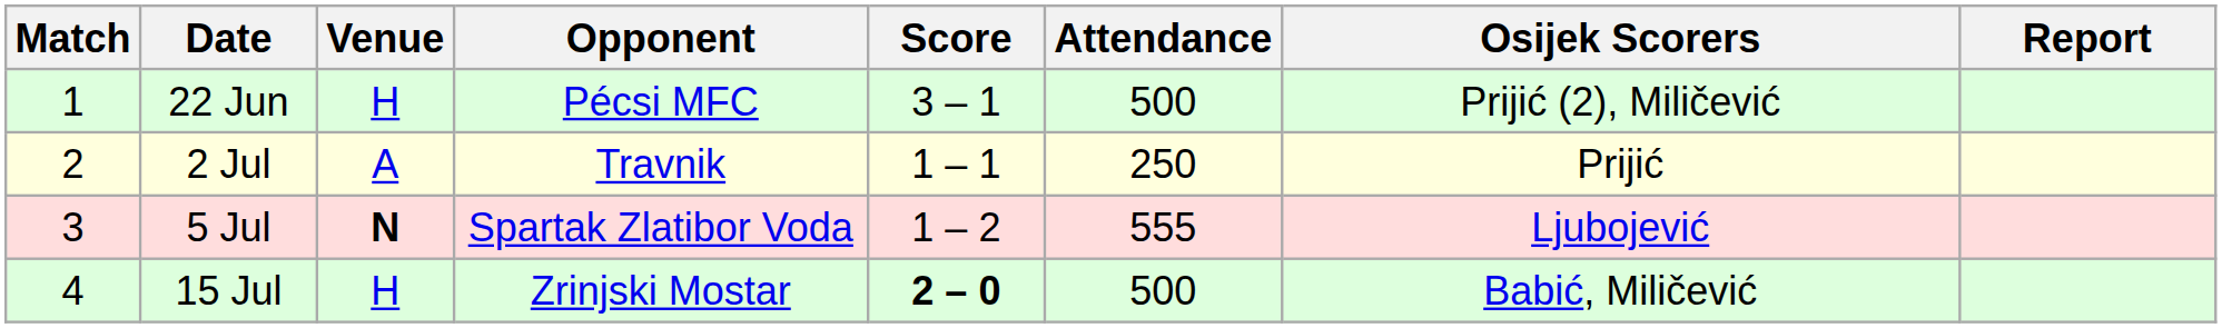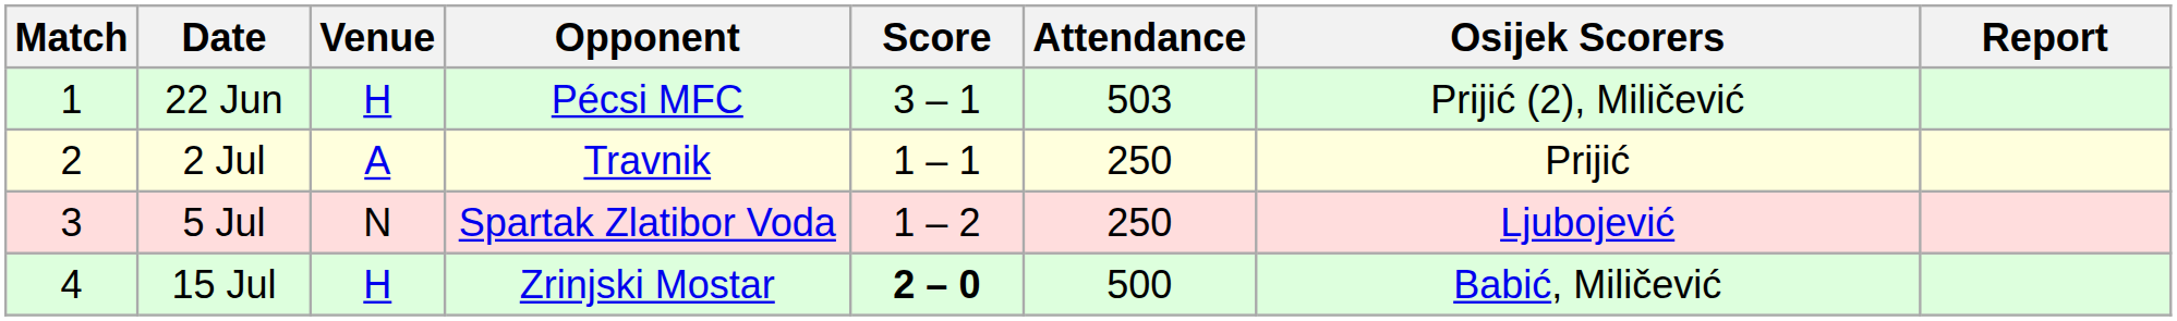 <table class="wikitable sortable" style="text-align: center; font-size:95%;">
 <tr>
 <th width="30">Match</th>
 <th width="60">Date<br></th>
 <th width="20">Venue<br></th>
 <th width="150">Opponent<br></th>
 <th width="60">Score<br></th>
 <th width="40">Attendance<br></th>
 <th width="250">Osijek Scorers</th>
 <th width="90" class="unsortable">Report</th>
 </tr>
 <tr bgcolor="#ddffdd">
 <td>1</td>
 <td>22 Jun</td>
 <td><a href='#'>H</a></td>
 <td><a href='#'>Pécsi MFC</a> </td>
 <td>3 – 1</td>
-<td>500</td>
+<td>503</td>
 <td>Prijić (2), Miličević</td>
 <td></td>
 </tr>
 <tr bgcolor="#ffffdd">
 <td>2</td>
 <td>2 Jul</td>
 <td><a href='#'>A</a> </td>
 <td><a href='#'>Travnik</a> </td>
 <td>1 – 1</td>
 <td>250</td>
 <td>Prijić</td>
 <td></td>
 </tr>
 <tr bgcolor="#ffdddd">
 <td>3</td>
 <td>5 Jul</td>
-<td><strong>N </strong></td>
+<td>N </td>
 <td><a href='#'>Spartak Zlatibor Voda</a> </td>
 <td>1 – 2</td>
-<td>555</td>
+<td>250</td>
 <td><a href='#'>Ljubojević</a></td>
 <td></td>
 </tr>
 <tr bgcolor="#ddffdd">
 <td>4</td>
 <td>15 Jul</td>
 <td><a href='#'>H</a></td>
 <td><a href='#'>Zrinjski Mostar</a> </td>
 <td><strong>2 – 0</strong></td>
 <td>500</td>
 <td><a href='#'>Babić</a>, Miličević</td>
 <td></td>
 </tr>
 </table>
